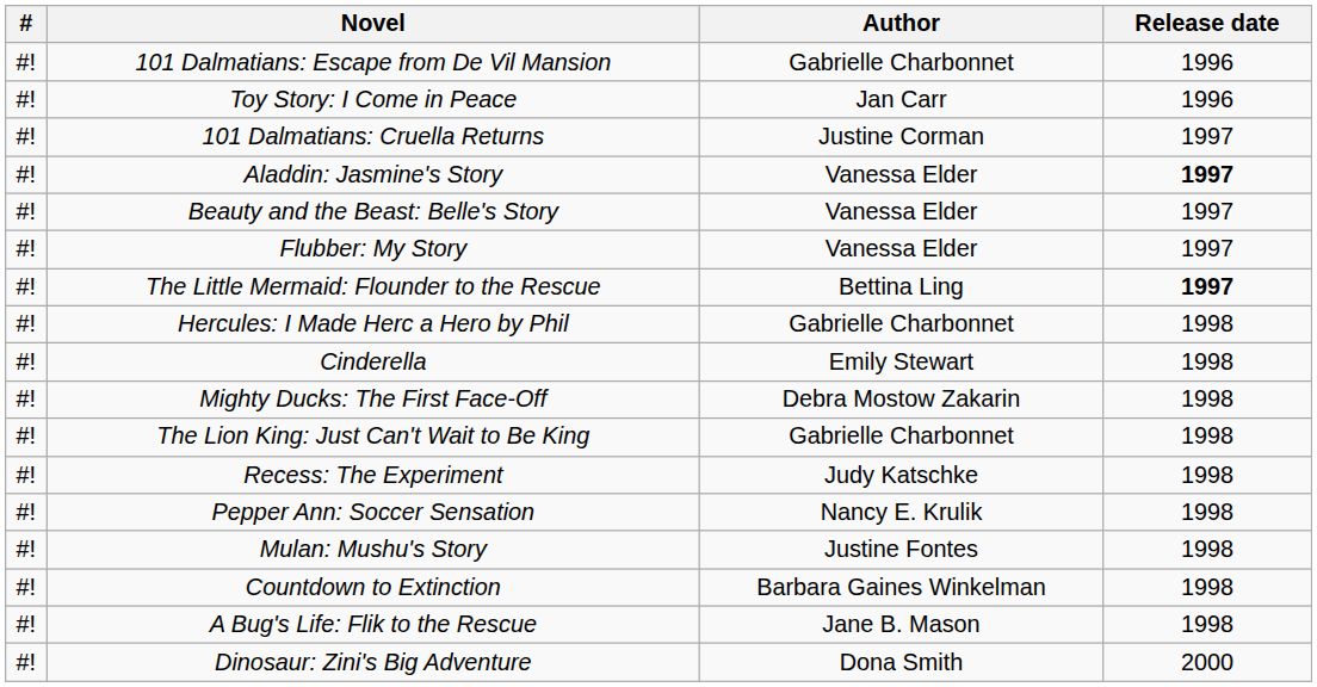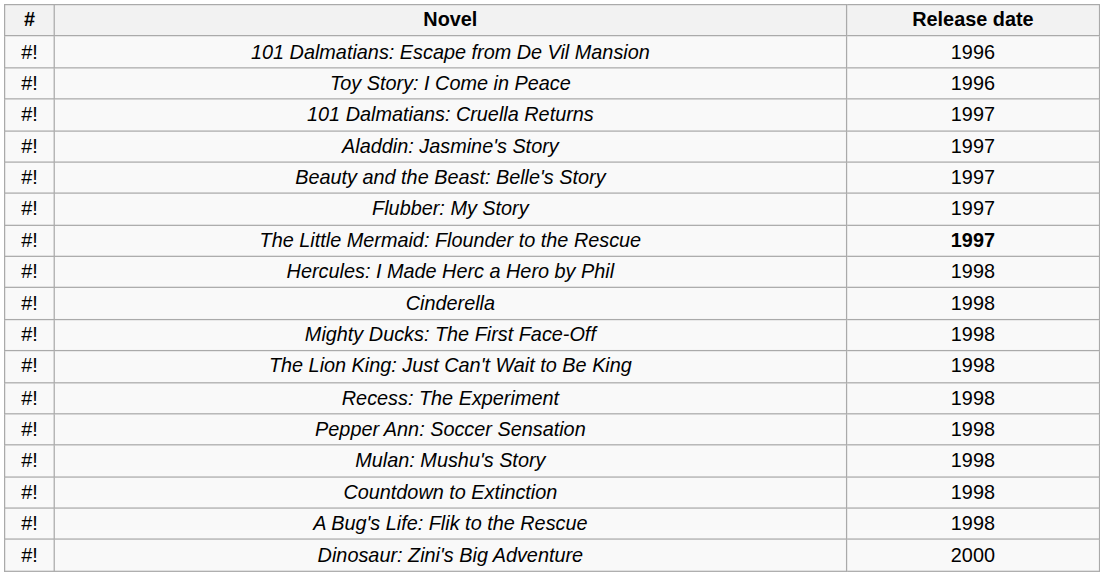 <table class="wikitable sortable" width="100%" border="1" style="font-size: 100%; text-align:center">
 <tr>
 <th>#</th>
 <th>Novel</th>
-<th>Author</th>
 <th>Release date</th>
 </tr>
 <tr>
 <td>#!</td>
 <td><em>101 Dalmatians: Escape from De Vil Mansion</em></td>
-<td>Gabrielle Charbonnet</td>
 <td>1996</td>
 </tr>
 <tr>
 <td>#!</td>
 <td><em>Toy Story: I Come in Peace</em></td>
-<td>Jan Carr</td>
 <td>1996</td>
 </tr>
 <tr>
 <td>#!</td>
 <td><em>101 Dalmatians: Cruella Returns</em></td>
-<td>Justine Corman</td>
 <td>1997</td>
 </tr>
 <tr>
 <td>#!</td>
 <td><em>Aladdin: Jasmine's Story</em></td>
-<td>Vanessa Elder</td>
-<td><strong>1997</strong></td>
+<td>1997</td>
 </tr>
 <tr>
 <td>#!</td>
 <td><em>Beauty and the Beast: Belle's Story</em></td>
-<td>Vanessa Elder</td>
 <td>1997</td>
 </tr>
 <tr>
 <td>#!</td>
 <td><em>Flubber: My Story</em></td>
-<td>Vanessa Elder</td>
 <td>1997</td>
 </tr>
 <tr>
 <td>#!</td>
 <td><em>The Little Mermaid: Flounder to the Rescue</em></td>
-<td>Bettina Ling</td>
 <td><strong>1997</strong></td>
 </tr>
 <tr>
 <td>#!</td>
 <td><em>Hercules: I Made Herc a Hero by Phil</em></td>
-<td>Gabrielle Charbonnet</td>
 <td>1998</td>
 </tr>
 <tr>
 <td>#!</td>
 <td><em>Cinderella</em></td>
-<td>Emily Stewart</td>
 <td>1998</td>
 </tr>
 <tr>
 <td>#!</td>
 <td><em>Mighty Ducks: The First Face-Off</em></td>
-<td>Debra Mostow Zakarin</td>
 <td>1998</td>
 </tr>
 <tr>
 <td>#!</td>
 <td><em>The Lion King: Just Can't Wait to Be King</em></td>
-<td>Gabrielle Charbonnet</td>
 <td>1998</td>
 </tr>
 <tr>
 <td>#!</td>
 <td><em>Recess: The Experiment</em></td>
-<td>Judy Katschke</td>
 <td>1998</td>
 </tr>
 <tr>
 <td>#!</td>
 <td><em>Pepper Ann: Soccer Sensation</em></td>
-<td>Nancy E. Krulik</td>
 <td>1998</td>
 </tr>
 <tr>
 <td>#!</td>
 <td><em>Mulan: Mushu's Story</em></td>
-<td>Justine Fontes</td>
 <td>1998</td>
 </tr>
 <tr>
 <td>#!</td>
 <td><em>Countdown to Extinction</em></td>
-<td>Barbara Gaines Winkelman</td>
 <td>1998</td>
 </tr>
 <tr>
 <td>#!</td>
 <td><em>A Bug's Life: Flik to the Rescue</em></td>
-<td>Jane B. Mason</td>
 <td>1998</td>
 </tr>
 <tr>
 <td>#!</td>
 <td><em>Dinosaur: Zini's Big Adventure</em></td>
-<td>Dona Smith</td>
 <td>2000</td>
 </tr>
 </table>
